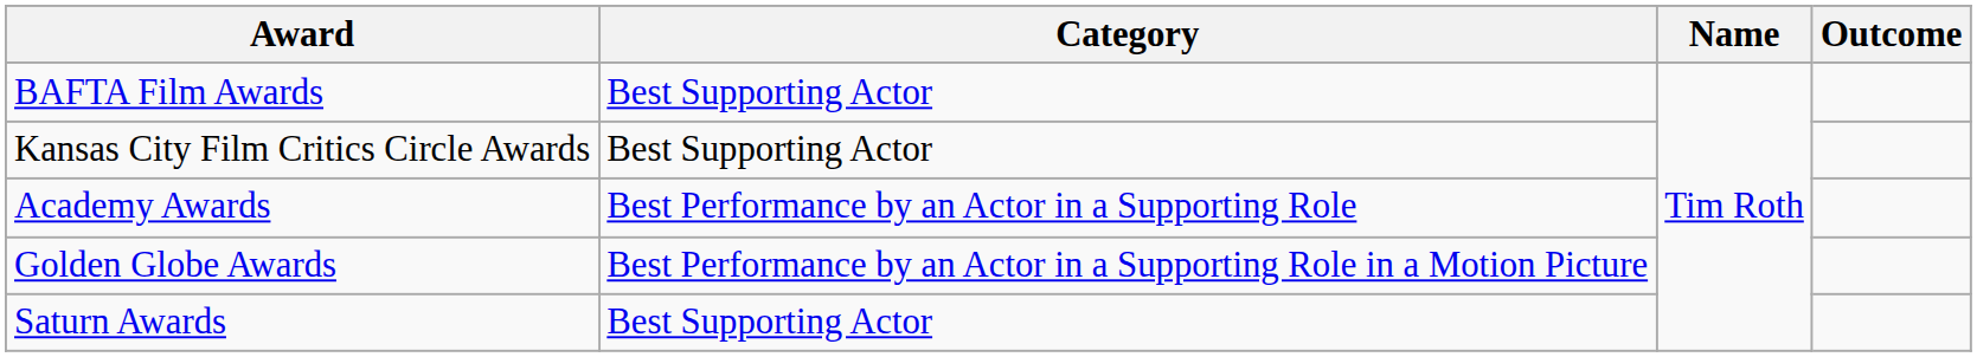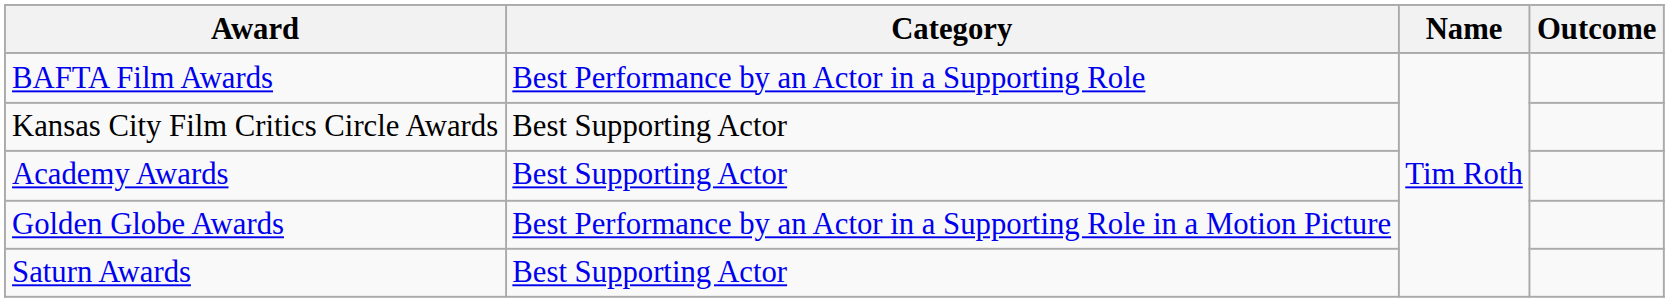 <table class="wikitable">
 <tr>
 <th>Award</th>
 <th>Category</th>
 <th>Name</th>
 <th>Outcome</th>
 </tr>
 <tr>
 <td><a href='#'>BAFTA Film Awards</a></td>
-<td><a href='#'>Best Supporting Actor</a></td>
+<td><a href='#'>Best Performance by an Actor in a Supporting Role</a></td>
 <td rowspan=5><a href='#'>Tim Roth</a></td>
 <td></td>
 </tr>
 <tr>
 <td>Kansas City Film Critics Circle Awards</td>
 <td>Best Supporting Actor</td>
 <td></td>
 </tr>
 <tr>
 <td><a href='#'>Academy Awards</a></td>
-<td><a href='#'>Best Performance by an Actor in a Supporting Role</a></td>
+<td><a href='#'>Best Supporting Actor</a></td>
 <td></td>
 </tr>
 <tr>
 <td><a href='#'>Golden Globe Awards</a></td>
 <td><a href='#'>Best Performance by an Actor in a Supporting Role in a Motion Picture</a></td>
 <td></td>
 </tr>
 <tr>
 <td><a href='#'>Saturn Awards</a></td>
 <td><a href='#'>Best Supporting Actor</a></td>
 <td></td>
 </tr>
 </table>
